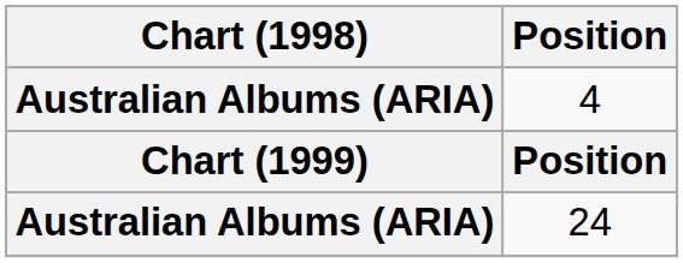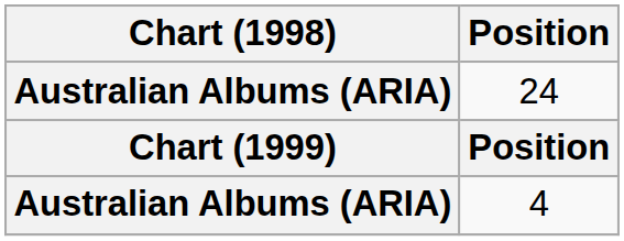 <table class="wikitable sortable plainrowheaders" style="text-align:center">
 <tr>
 <th scope="col">Chart (1998)</th>
 <th scope="col">Position</th>
 </tr>
 <tr>
 <th scope="row">Australian Albums (ARIA)</th>
-<td>4</td>
+<td>24</td>
 </tr>
 <tr>
 <th scope="col">Chart (1999)</th>
 <th scope="col">Position</th>
 </tr>
 <tr>
 <th scope="row">Australian Albums (ARIA)</th>
-<td>24</td>
+<td>4</td>
 </tr>
 <tr>
 </tr>
 </table>
